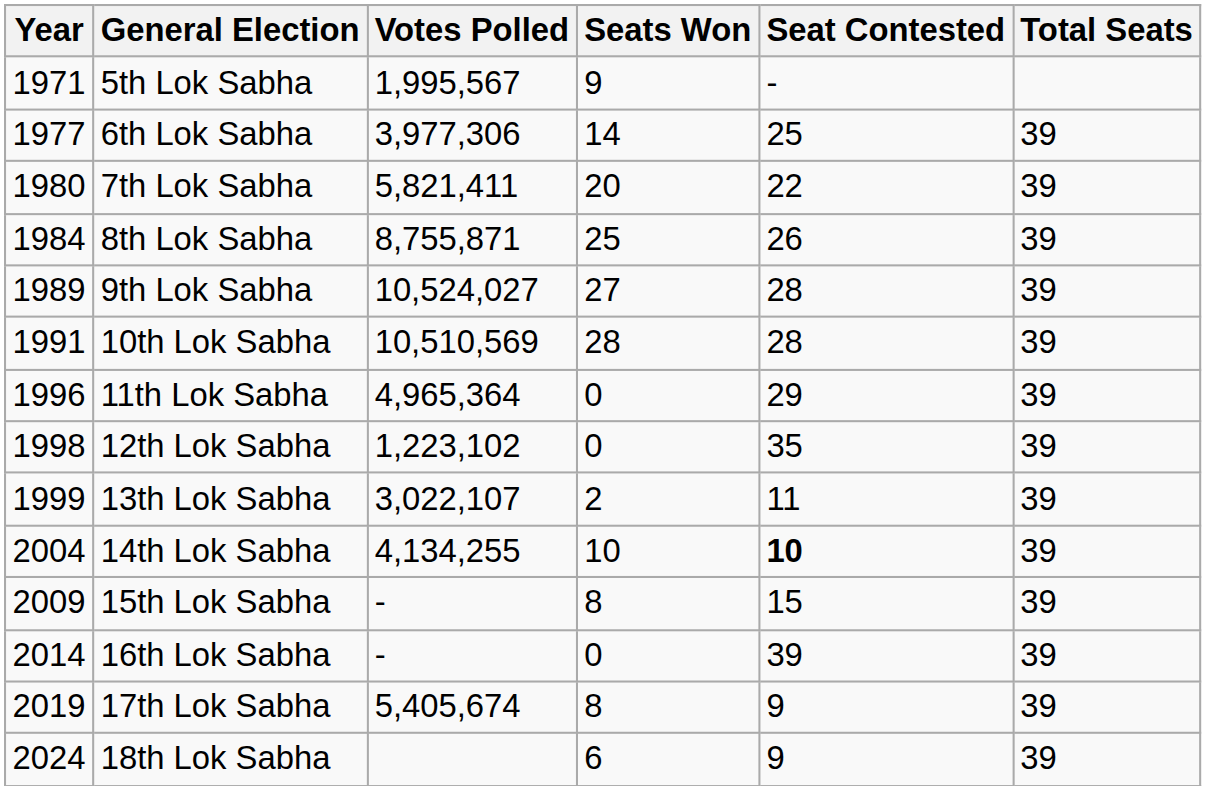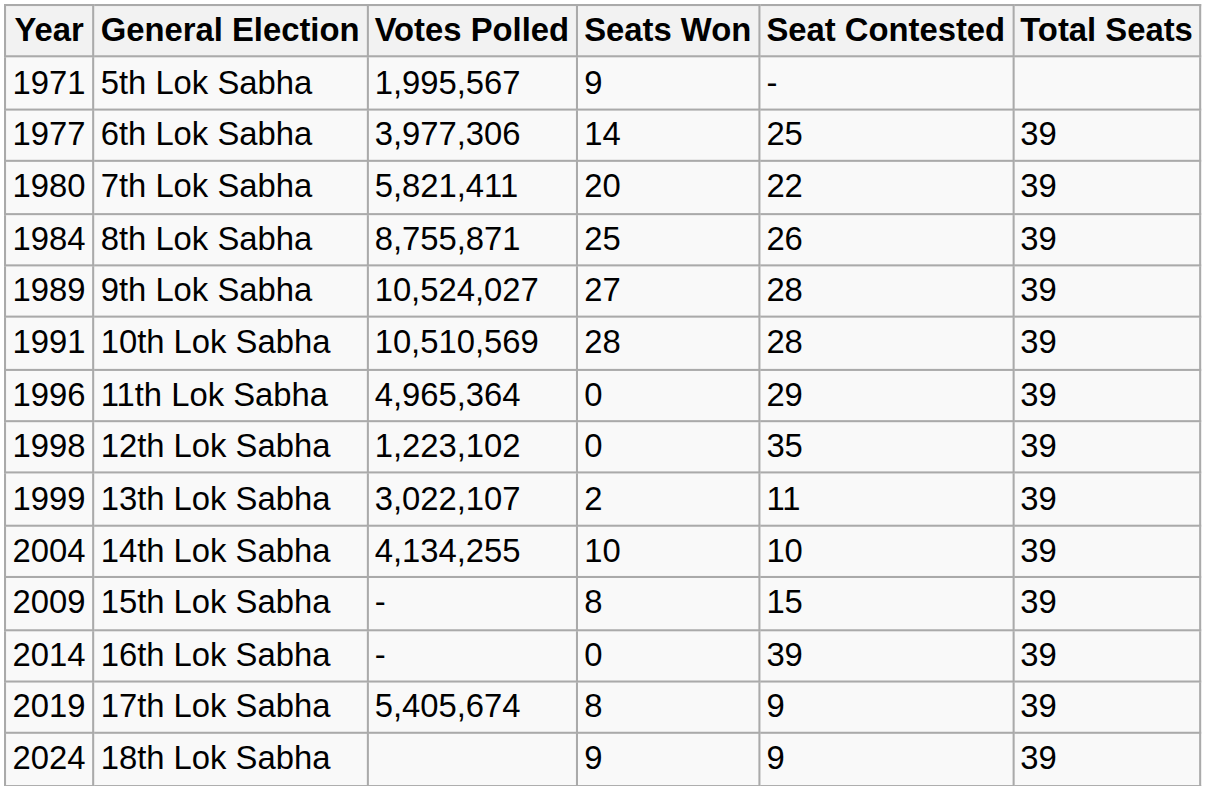 <table class="wikitable">
 <tr>
 <th>Year</th>
 <th>General Election</th>
 <th>Votes Polled</th>
 <th>Seats Won</th>
 <th>Seat Contested</th>
 <th>Total Seats</th>
 </tr>
 <tr>
 <td>1971</td>
 <td>5th Lok Sabha</td>
 <td>1,995,567</td>
 <td>9</td>
 <td>-</td>
 <td></td>
 </tr>
 <tr>
 <td>1977</td>
 <td>6th Lok Sabha</td>
 <td>3,977,306</td>
 <td>14</td>
 <td>25</td>
 <td>39</td>
 </tr>
 <tr>
 <td>1980</td>
 <td>7th Lok Sabha</td>
 <td>5,821,411</td>
 <td>20</td>
 <td>22</td>
 <td>39</td>
 </tr>
 <tr>
 <td>1984</td>
 <td>8th Lok Sabha</td>
 <td>8,755,871</td>
 <td>25</td>
 <td>26</td>
 <td>39</td>
 </tr>
 <tr>
 <td>1989</td>
 <td>9th Lok Sabha</td>
 <td>10,524,027</td>
 <td>27</td>
 <td>28</td>
 <td>39</td>
 </tr>
 <tr>
 <td>1991</td>
 <td>10th Lok Sabha</td>
 <td>10,510,569</td>
 <td>28</td>
 <td>28</td>
 <td>39</td>
 </tr>
 <tr>
 <td>1996</td>
 <td>11th Lok Sabha</td>
 <td>4,965,364</td>
 <td>0</td>
 <td>29</td>
 <td>39</td>
 </tr>
 <tr>
 <td>1998</td>
 <td>12th Lok Sabha</td>
 <td>1,223,102</td>
 <td>0</td>
 <td>35</td>
 <td>39</td>
 </tr>
 <tr>
 <td>1999</td>
 <td>13th Lok Sabha</td>
 <td>3,022,107</td>
 <td>2</td>
 <td>11</td>
 <td>39</td>
 </tr>
 <tr>
 <td>2004</td>
 <td>14th Lok Sabha</td>
 <td>4,134,255</td>
 <td>10</td>
-<td><strong>10</strong></td>
+<td>10</td>
 <td>39</td>
 </tr>
 <tr>
 <td>2009</td>
 <td>15th Lok Sabha</td>
 <td>-</td>
 <td>8</td>
 <td>15</td>
 <td>39</td>
 </tr>
 <tr>
 <td>2014</td>
 <td>16th Lok Sabha</td>
 <td>-</td>
 <td>0</td>
 <td>39</td>
 <td>39</td>
 </tr>
 <tr>
 <td>2019</td>
 <td>17th Lok Sabha</td>
 <td>5,405,674</td>
 <td>8</td>
 <td>9</td>
 <td>39</td>
 </tr>
 <tr>
 <td>2024</td>
 <td>18th Lok Sabha</td>
 <td></td>
-<td>6</td>
+<td>9</td>
 <td>9</td>
 <td>39</td>
 </tr>
 </table>
